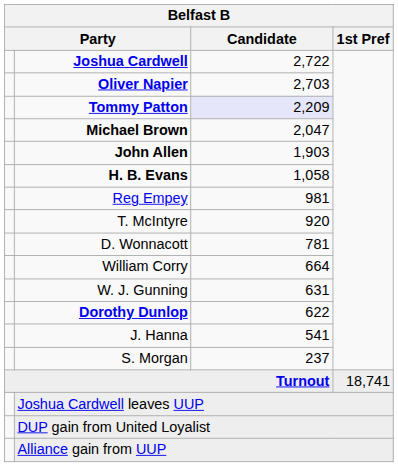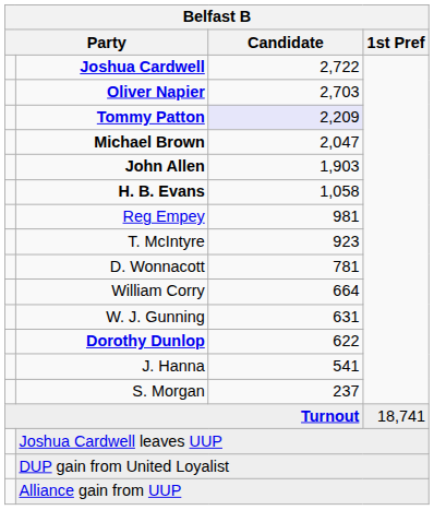 <table class="wikitable">
 <tr>
 <th colspan="4" align="center">Belfast B</th>
 </tr>
 <tr>
 <th colspan="2" align="center" width=200>Party</th>
 <th width=150>Candidate</th>
 <th width=60>1st Pref</th>
 </tr>
 <tr>
 <td></td>
 <td align="right"><strong><a href='#'>Joshua Cardwell</a></strong></td>
 <td align="right">2,722</td>
 </tr>
 <tr>
 <td></td>
 <td align="right"><strong><a href='#'>Oliver Napier</a></strong></td>
 <td align="right">2,703</td>
 </tr>
 <tr>
 <td></td>
 <td align="right"><strong><a href='#'>Tommy Patton</a></strong></td>
 <td align="right" style="background: lavender;">2,209</td>
 </tr>
 <tr>
 <td></td>
 <td align="right"><strong>Michael Brown</strong></td>
 <td align="right">2,047</td>
 </tr>
 <tr>
 <td></td>
 <td align="right"><strong>John Allen</strong></td>
 <td align="right">1,903</td>
 </tr>
 <tr>
 <td></td>
 <td align="right"><strong>H. B. Evans</strong></td>
 <td align="right">1,058</td>
 </tr>
 <tr>
 <td></td>
 <td align="right"><a href='#'>Reg Empey</a></td>
 <td align="right">981</td>
 </tr>
 <tr>
 <td></td>
 <td align="right">T. McIntyre</td>
-<td align="right">920</td>
+<td align="right">923</td>
 </tr>
 <tr>
 <td></td>
 <td align="right">D. Wonnacott</td>
 <td align="right">781</td>
 </tr>
 <tr>
 <td></td>
 <td align="right">William Corry</td>
 <td align="right">664</td>
 </tr>
 <tr>
 <td></td>
 <td align="right">W. J. Gunning</td>
 <td align="right">631</td>
 </tr>
 <tr>
 <td></td>
 <td align="right"><strong><a href='#'>Dorothy Dunlop</a></strong></td>
 <td align="right">622</td>
 </tr>
 <tr>
 <td></td>
 <td align="right">J. Hanna</td>
 <td align="right">541</td>
 </tr>
 <tr>
 <td></td>
 <td align="right">S. Morgan</td>
 <td align="right">237</td>
 </tr>
 <tr bgcolor="EEEEEE">
 <td colspan=3 align="right"><strong><a href='#'>Turnout</a></strong></td>
 <td align="right">18,741</td>
 </tr>
 <tr>
 <td bgcolor=></td>
 <td colspan=3 bgcolor="EEEEEE"><a href='#'>Joshua Cardwell</a> leaves <a href='#'>UUP</a></td>
 </tr>
 <tr>
 <td bgcolor=></td>
 <td colspan=3 bgcolor="EEEEEE"><a href='#'>DUP</a> gain from United Loyalist</td>
 </tr>
 <tr>
 <td bgcolor=></td>
 <td colspan=3 bgcolor="EEEEEE"><a href='#'>Alliance</a> gain from <a href='#'>UUP</a></td>
 </tr>
 </table>
